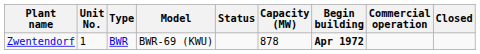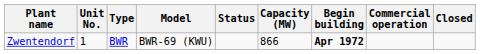 <table class="wikitable sortable mw-datatable">
 <tr>
 <th>Plant<br>name</th>
 <th>Unit<br>No.</th>
 <th>Type</th>
 <th>Model</th>
 <th>Status</th>
 <th>Capacity<br>(MW)</th>
 <th>Begin<br>building</th>
 <th>Commercial<br>operation</th>
 <th>Closed</th>
 </tr>
 <tr>
 <td><a href='#'>Zwentendorf</a></td>
 <td>1</td>
 <td><a href='#'>BWR</a></td>
 <td>BWR-69 (KWU)</td>
 <td></td>
-<td>878</td>
+<td>866</td>
 <td><strong>Apr 1972</strong></td>
 <td></td>
 <td></td>
 </tr>
 </table>
